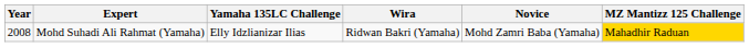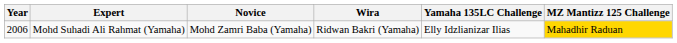 <table class="wikitable">
 <tr>
 <th>Year</th>
 <th>Expert</th>
+<th>Novice</th>
+<th>Wira</th>
 <th>Yamaha 135LC Challenge</th>
-<th>Wira</th>
-<th>Novice</th>
 <th>MZ Mantizz 125 Challenge</th>
 </tr>
 <tr>
-<td>2008</td>
+<td>2006</td>
 <td>Mohd Suhadi Ali Rahmat (Yamaha)</td>
+<td>Mohd Zamri Baba (Yamaha)</td>
+<td>Ridwan Bakri (Yamaha)</td>
 <td>Elly Idzlianizar Ilias</td>
-<td>Ridwan Bakri (Yamaha)</td>
-<td>Mohd Zamri Baba (Yamaha)</td>
 <td style="background: gold;">Mahadhir Raduan</td>
 </tr>
 </table>
